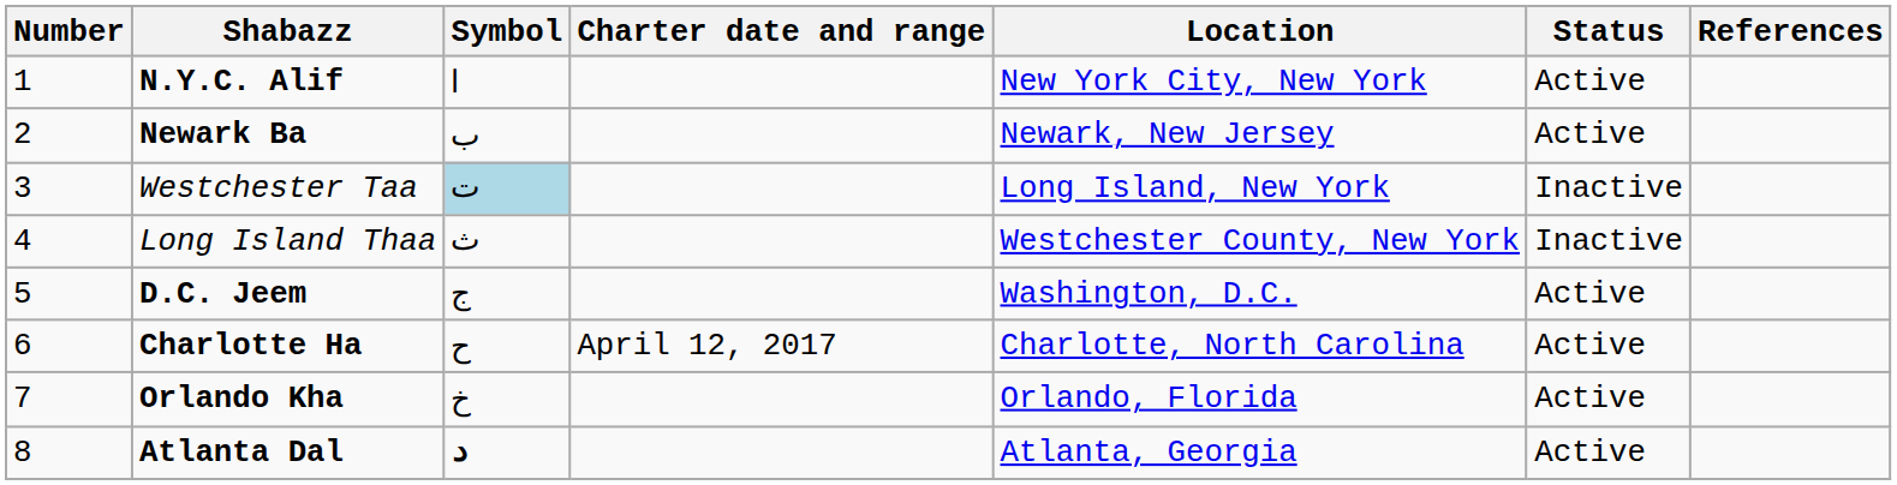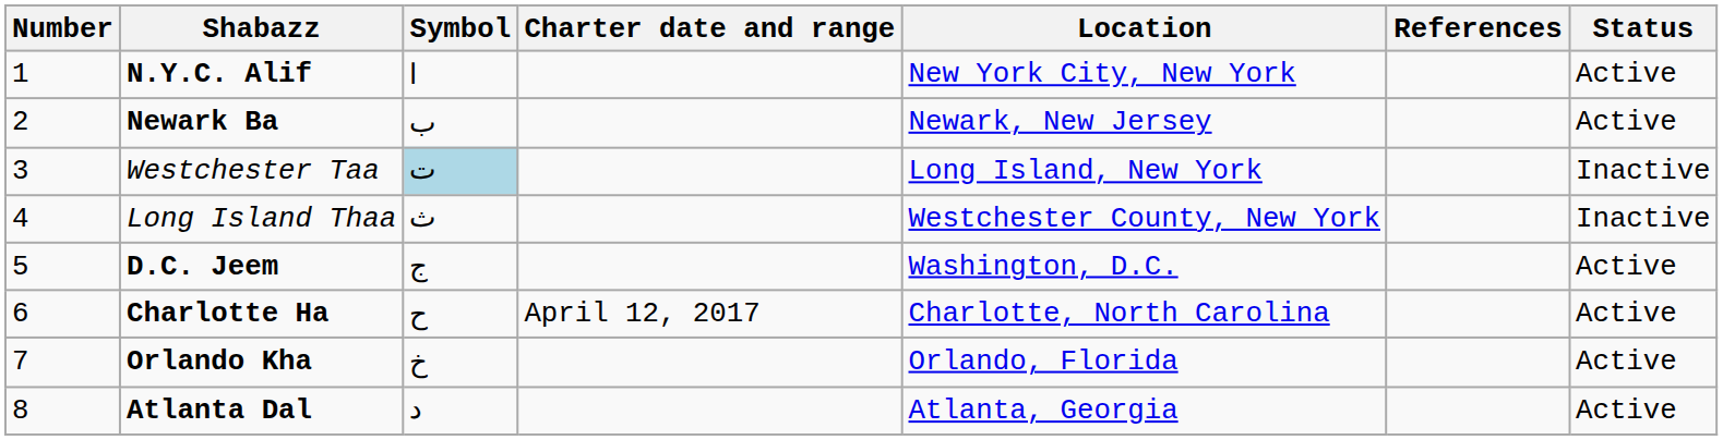 <table class="sortable wikitable">
 <tr>
 <th>Number</th>
 <th>Shabazz</th>
 <th>Symbol</th>
 <th>Charter date and range</th>
 <th>Location</th>
+<th>References</th>
 <th>Status</th>
-<th>References</th>
 </tr>
 <tr>
 <td>1</td>
 <td><strong>N.Y.C. Alif</strong></td>
 <td>ا</td>
 <td></td>
 <td><a href='#'>New York City, New York</a></td>
+<td></td>
 <td>Active</td>
-<td></td>
 </tr>
 <tr>
 <td>2</td>
 <td><strong>Newark Ba</strong></td>
 <td>ب</td>
 <td></td>
 <td><a href='#'>Newark, New Jersey</a></td>
+<td></td>
 <td>Active</td>
-<td></td>
 </tr>
 <tr>
 <td>3</td>
 <td><em>Westchester Taa</em></td>
 <td style="background: lightblue;">ت</td>
 <td></td>
 <td><a href='#'>Long Island, New York</a></td>
+<td></td>
 <td>Inactive</td>
-<td></td>
 </tr>
 <tr>
 <td>4</td>
 <td><em>Long Island Thaa</em></td>
 <td>ث</td>
 <td></td>
 <td><a href='#'>Westchester County, New York</a></td>
+<td></td>
 <td>Inactive</td>
-<td></td>
 </tr>
 <tr>
 <td>5</td>
 <td><strong>D.C. Jeem</strong></td>
 <td>ج</td>
 <td></td>
 <td><a href='#'>Washington, D.C.</a></td>
+<td></td>
 <td>Active</td>
-<td></td>
 </tr>
 <tr>
 <td>6</td>
 <td><strong>Charlotte Ha</strong></td>
 <td>ح</td>
 <td>April 12, 2017</td>
 <td><a href='#'>Charlotte, North Carolina</a></td>
+<td></td>
 <td>Active</td>
-<td></td>
 </tr>
 <tr>
 <td>7</td>
 <td><strong>Orlando Kha</strong></td>
 <td>خ</td>
 <td></td>
 <td><a href='#'>Orlando, Florida</a></td>
+<td></td>
 <td>Active</td>
-<td></td>
 </tr>
 <tr>
 <td>8</td>
 <td><strong>Atlanta Dal</strong></td>
-<td><strong>د</strong></td>
+<td>د</td>
 <td></td>
 <td><a href='#'>Atlanta, Georgia</a></td>
+<td></td>
 <td>Active</td>
-<td></td>
 </tr>
 </table>
